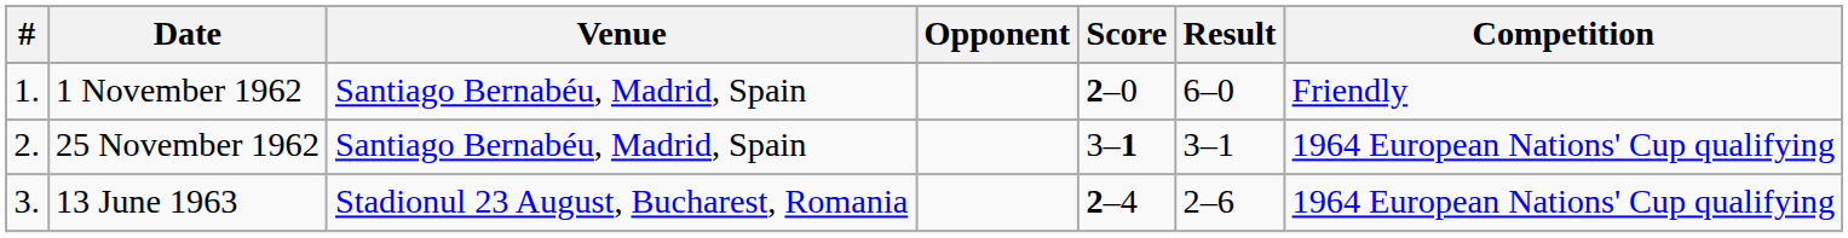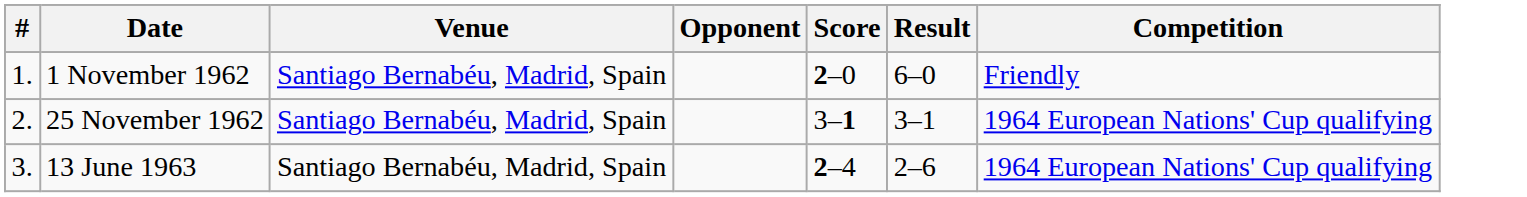 <table class="wikitable" style="font-size:90%">
 <tr>
 <th>#</th>
 <th>Date</th>
 <th>Venue</th>
 <th>Opponent</th>
 <th>Score</th>
 <th>Result</th>
 <th>Competition</th>
 </tr>
 <tr>
 <td>1.</td>
 <td>1 November 1962</td>
 <td><a href='#'>Santiago Bernabéu</a>, <a href='#'>Madrid</a>, Spain</td>
 <td></td>
 <td><strong>2</strong>–0</td>
 <td>6–0</td>
 <td><a href='#'>Friendly</a></td>
 </tr>
 <tr>
 <td>2.</td>
 <td>25 November 1962</td>
 <td><a href='#'>Santiago Bernabéu</a>, <a href='#'>Madrid</a>, Spain</td>
 <td></td>
 <td>3–<strong>1</strong></td>
 <td>3–1</td>
 <td><a href='#'>1964 European Nations' Cup qualifying</a></td>
 </tr>
 <tr>
 <td>3.</td>
 <td>13 June 1963</td>
-<td><a href='#'>Stadionul 23 August</a>, <a href='#'>Bucharest</a>, <a href='#'>Romania</a></td>
+<td>Santiago Bernabéu, Madrid, Spain</td>
 <td></td>
 <td><strong>2</strong>–4</td>
 <td>2–6</td>
 <td><a href='#'>1964 European Nations' Cup qualifying</a></td>
 </tr>
 </table>
